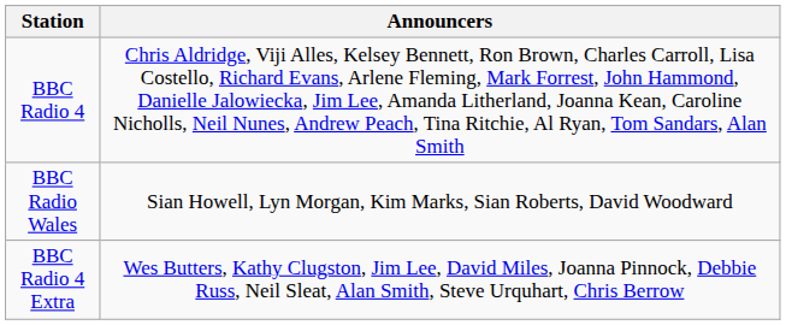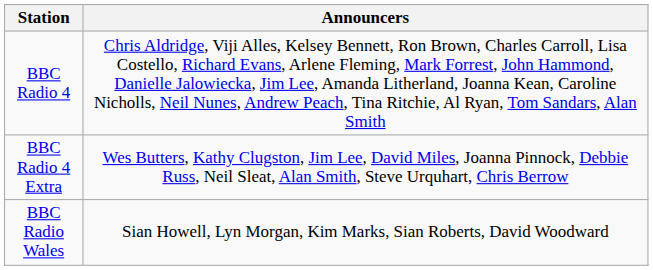 <table class="wikitable" style="text-align:center;">
 <tr>
 <th>Station</th>
 <th>Announcers</th>
 </tr>
 <tr>
 <td><a href='#'>BBC Radio 4</a></td>
 <td><a href='#'>Chris Aldridge</a>, Viji Alles, Kelsey Bennett, Ron Brown, Charles Carroll, Lisa Costello, <a href='#'>Richard Evans</a>, Arlene Fleming, <a href='#'>Mark Forrest</a>, <a href='#'>John Hammond</a>, <a href='#'>Danielle Jalowiecka</a>, <a href='#'>Jim Lee</a>, Amanda Litherland, Joanna Kean, Caroline Nicholls, <a href='#'>Neil Nunes</a>, <a href='#'>Andrew Peach</a>, Tina Ritchie, Al Ryan, <a href='#'>Tom Sandars</a>, <a href='#'>Alan Smith</a></td>
 </tr>
 <tr>
+<td><a href='#'>BBC Radio 4 Extra</a></td>
+<td><a href='#'>Wes Butters</a>, <a href='#'>Kathy Clugston</a>, <a href='#'>Jim Lee</a>, <a href='#'>David Miles</a>, Joanna Pinnock, <a href='#'>Debbie Russ</a>, Neil Sleat, <a href='#'>Alan Smith</a>, Steve Urquhart, <a href='#'>Chris Berrow</a></td>
+</tr>
+<tr>
 <td><a href='#'>BBC Radio Wales</a></td>
 <td>Sian Howell, Lyn Morgan, Kim Marks, Sian Roberts, David Woodward</td>
 </tr>
-<tr>
-<td><a href='#'>BBC Radio 4 Extra</a></td>
-<td><a href='#'>Wes Butters</a>, <a href='#'>Kathy Clugston</a>, <a href='#'>Jim Lee</a>, <a href='#'>David Miles</a>, Joanna Pinnock, <a href='#'>Debbie Russ</a>, Neil Sleat, <a href='#'>Alan Smith</a>, Steve Urquhart, <a href='#'>Chris Berrow</a></td>
-</tr>
 </table>
